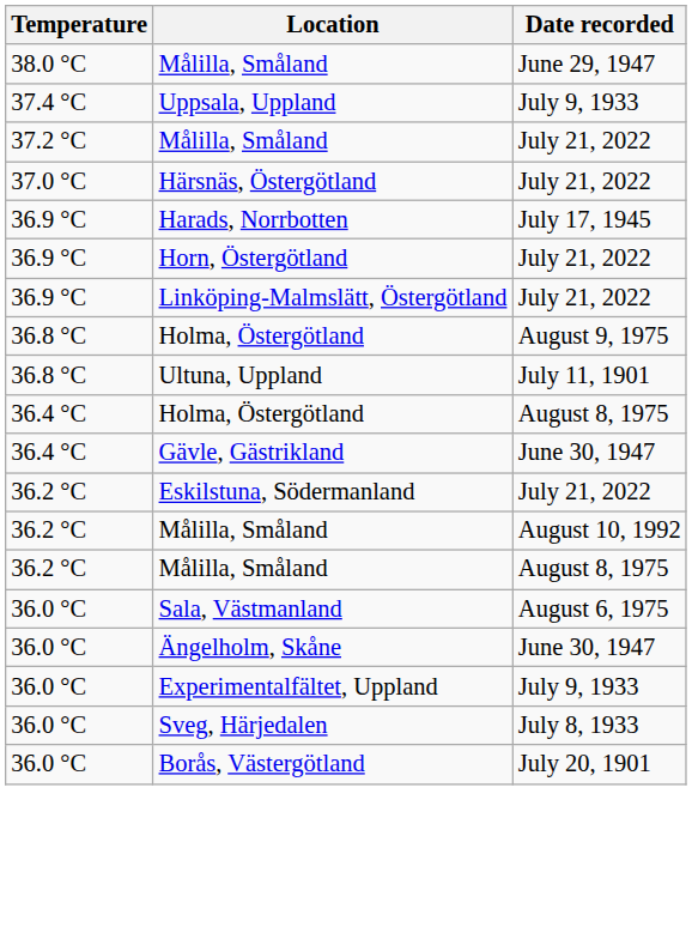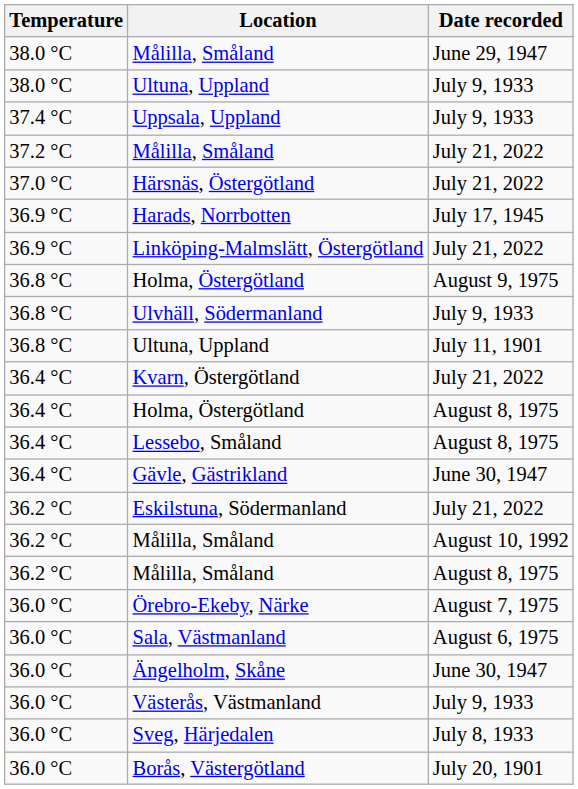 <table class="wikitable sortable" border="1">
 <tr>
 <th>Temperature</th>
 <th>Location</th>
 <th>Date recorded</th>
 </tr>
 <tr>
 <td>38.0 °C</td>
 <td><a href='#'>Målilla</a>, <a href='#'>Småland</a></td>
 <td>June 29, 1947</td>
+</tr>
+<tr>
+<td>38.0 °C</td>
+<td><a href='#'>Ultuna</a>, <a href='#'>Uppland</a></td>
+<td>July 9, 1933</td>
 </tr>
 <tr>
 <td>37.4 °C</td>
 <td><a href='#'>Uppsala</a>, <a href='#'>Uppland</a></td>
 <td>July 9, 1933</td>
 </tr>
 <tr>
 <td>37.2 °C</td>
 <td><a href='#'>Målilla</a>, <a href='#'>Småland</a></td>
 <td>July 21, 2022</td>
 </tr>
 <tr>
 <td>37.0 °C</td>
 <td><a href='#'>Härsnäs</a>, <a href='#'>Östergötland</a></td>
 <td>July 21, 2022</td>
 </tr>
 <tr>
 <td>36.9 °C</td>
 <td><a href='#'>Harads</a>, <a href='#'>Norrbotten</a></td>
 <td>July 17, 1945</td>
 </tr>
 <tr>
 <td>36.9 °C</td>
-<td><a href='#'>Horn</a>, <a href='#'>Östergötland</a></td>
-<td>July 21, 2022</td>
-</tr>
-<tr>
-<td>36.9 °C</td>
 <td><a href='#'>Linköping-Malmslätt</a>, <a href='#'>Östergötland</a></td>
 <td>July 21, 2022</td>
 </tr>
 <tr>
 <td>36.8 °C</td>
 <td>Holma, <a href='#'>Östergötland</a></td>
 <td>August 9, 1975</td>
 </tr>
 <tr>
 <td>36.8 °C</td>
+<td><a href='#'>Ulvhäll</a>, <a href='#'>Södermanland</a></td>
+<td>July 9, 1933</td>
+</tr>
+<tr>
+<td>36.8 °C</td>
 <td>Ultuna, Uppland</td>
 <td>July 11, 1901</td>
 </tr>
 <tr>
 <td>36.4 °C</td>
+<td><a href='#'>Kvarn</a>, Östergötland</td>
+<td>July 21, 2022</td>
+</tr>
+<tr>
+<td>36.4 °C</td>
 <td>Holma, Östergötland</td>
+<td>August 8, 1975</td>
+</tr>
+<tr>
+<td>36.4 °C</td>
+<td><a href='#'>Lessebo</a>, Småland</td>
 <td>August 8, 1975</td>
 </tr>
 <tr>
 <td>36.4 °C</td>
 <td><a href='#'>Gävle</a>, <a href='#'>Gästrikland</a></td>
 <td>June 30, 1947</td>
 </tr>
 <tr>
 <td>36.2 °C</td>
 <td><a href='#'>Eskilstuna</a>, Södermanland</td>
 <td>July 21, 2022</td>
 </tr>
 <tr>
 <td>36.2 °C</td>
 <td>Målilla, Småland</td>
 <td>August 10, 1992</td>
 </tr>
 <tr>
 <td>36.2 °C</td>
 <td>Målilla, Småland</td>
 <td>August 8, 1975</td>
 </tr>
 <tr>
 <td>36.0 °C</td>
+<td><a href='#'>Örebro-Ekeby</a>, <a href='#'>Närke</a></td>
+<td>August 7, 1975</td>
+</tr>
+<tr>
+<td>36.0 °C</td>
 <td><a href='#'>Sala</a>, <a href='#'>Västmanland</a></td>
 <td>August 6, 1975</td>
 </tr>
 <tr>
 <td>36.0 °C</td>
 <td><a href='#'>Ängelholm</a>, <a href='#'>Skåne</a></td>
 <td>June 30, 1947</td>
 </tr>
 <tr>
 <td>36.0 °C</td>
-<td><a href='#'>Experimentalfältet</a>, Uppland</td>
+<td><a href='#'>Västerås</a>, Västmanland</td>
 <td>July 9, 1933</td>
 </tr>
 <tr>
 <td>36.0 °C</td>
 <td><a href='#'>Sveg</a>, <a href='#'>Härjedalen</a></td>
 <td>July 8, 1933</td>
 </tr>
 <tr>
 <td>36.0 °C</td>
 <td><a href='#'>Borås</a>, <a href='#'>Västergötland</a></td>
 <td>July 20, 1901</td>
 </tr>
 </table>
